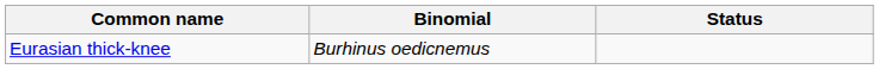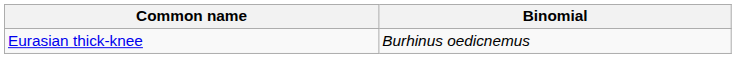 <table width=60% class="wikitable">
 <tr>
 <th width=35%>Common name</th>
 <th width=33%>Binomial</th>
-<th width=32%>Status</th>
 </tr>
 <tr>
 <td><a href='#'>Eurasian thick-knee</a></td>
 <td><em>Burhinus oedicnemus</em></td>
-<td></td>
 </tr>
 </table>
